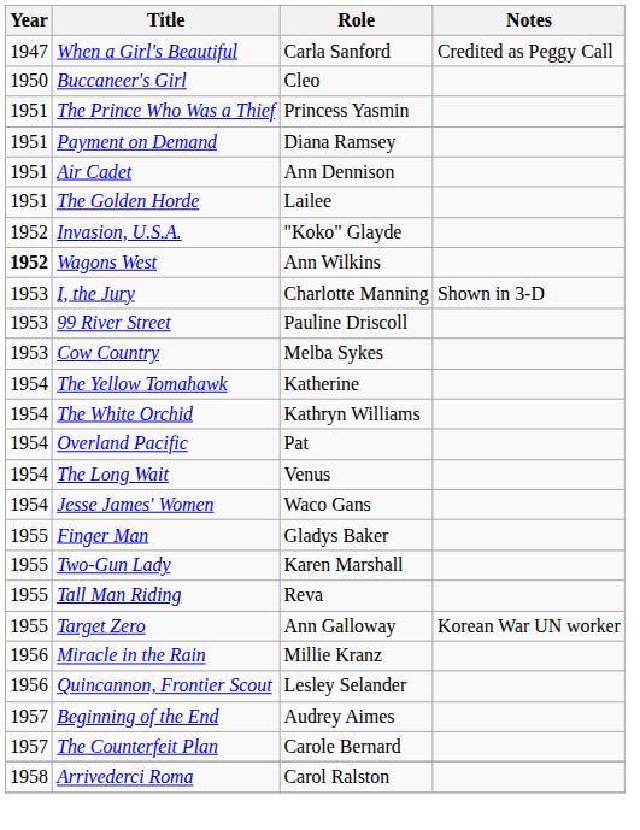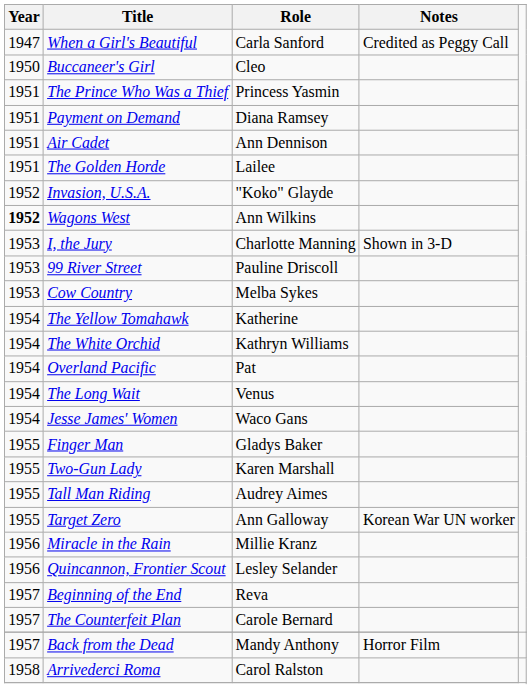 <table class="wikitable sortable">
 <tr>
 <th>Year</th>
 <th>Title</th>
 <th>Role</th>
 <th class="unsortable">Notes</th>
 </tr>
 <tr>
 <td>1947</td>
 <td><em><a href='#'>When a Girl's Beautiful</a></em></td>
 <td>Carla Sanford</td>
 <td>Credited as Peggy Call</td>
 </tr>
 <tr>
 <td>1950</td>
 <td><em><a href='#'>Buccaneer's Girl</a></em></td>
 <td>Cleo</td>
 <td></td>
 </tr>
 <tr>
 <td>1951</td>
 <td><em><a href='#'>The Prince Who Was a Thief</a></em></td>
 <td>Princess Yasmin</td>
 <td></td>
 </tr>
 <tr>
 <td>1951</td>
 <td><em><a href='#'>Payment on Demand</a></em></td>
 <td>Diana Ramsey</td>
 <td></td>
 </tr>
 <tr>
 <td>1951</td>
 <td><em><a href='#'>Air Cadet</a></em></td>
 <td>Ann Dennison</td>
 <td></td>
 </tr>
 <tr>
 <td>1951</td>
 <td><em><a href='#'>The Golden Horde</a></em></td>
 <td>Lailee</td>
 <td></td>
 </tr>
 <tr>
 <td>1952</td>
 <td><em><a href='#'>Invasion, U.S.A.</a></em></td>
 <td>"Koko" Glayde</td>
 <td></td>
 </tr>
 <tr>
 <td><strong>1952</strong></td>
 <td><em><a href='#'>Wagons West</a></em></td>
 <td>Ann Wilkins</td>
 <td></td>
 </tr>
 <tr>
 <td>1953</td>
 <td><em><a href='#'>I, the Jury</a></em></td>
 <td>Charlotte Manning</td>
 <td>Shown in 3-D</td>
 </tr>
 <tr>
 <td>1953</td>
 <td><em><a href='#'>99 River Street</a></em></td>
 <td>Pauline Driscoll</td>
 <td></td>
 </tr>
 <tr>
 <td>1953</td>
 <td><em><a href='#'>Cow Country</a></em></td>
 <td>Melba Sykes</td>
 <td></td>
 </tr>
 <tr>
 <td>1954</td>
 <td><em><a href='#'>The Yellow Tomahawk</a></em></td>
 <td>Katherine</td>
 <td></td>
 </tr>
 <tr>
 <td>1954</td>
 <td><em><a href='#'>The White Orchid</a></em></td>
 <td>Kathryn Williams</td>
 <td></td>
 </tr>
 <tr>
 <td>1954</td>
 <td><em><a href='#'>Overland Pacific</a></em></td>
 <td>Pat</td>
 <td></td>
 </tr>
 <tr>
 <td>1954</td>
 <td><em><a href='#'>The Long Wait</a></em></td>
 <td>Venus</td>
 <td></td>
 </tr>
 <tr>
 <td>1954</td>
 <td><em><a href='#'>Jesse James' Women</a></em></td>
 <td>Waco Gans</td>
 <td></td>
 </tr>
 <tr>
 <td>1955</td>
 <td><em><a href='#'>Finger Man</a></em></td>
 <td>Gladys Baker</td>
 <td></td>
 </tr>
 <tr>
 <td>1955</td>
 <td><em><a href='#'>Two-Gun Lady</a></em></td>
 <td>Karen Marshall</td>
 <td></td>
 </tr>
 <tr>
 <td>1955</td>
 <td><em><a href='#'>Tall Man Riding</a></em></td>
-<td>Reva</td>
+<td>Audrey Aimes</td>
 <td></td>
 </tr>
 <tr>
 <td>1955</td>
 <td><em><a href='#'>Target Zero</a></em></td>
 <td>Ann Galloway</td>
 <td>Korean War UN worker</td>
 </tr>
 <tr>
 <td>1956</td>
 <td><em><a href='#'>Miracle in the Rain</a></em></td>
 <td>Millie Kranz</td>
 <td></td>
 </tr>
 <tr>
 <td>1956</td>
 <td><em><a href='#'>Quincannon, Frontier Scout</a></em></td>
 <td>Lesley Selander</td>
 <td></td>
 </tr>
 <tr>
 <td>1957</td>
 <td><em><a href='#'>Beginning of the End</a></em></td>
-<td>Audrey Aimes</td>
+<td>Reva</td>
 <td></td>
 </tr>
 <tr>
 <td>1957</td>
 <td><em><a href='#'>The Counterfeit Plan</a></em></td>
 <td>Carole Bernard</td>
 <td></td>
 </tr>
 <tr>
 </tr>
 <tr>
+<td>1957</td>
+<td><em><a href='#'>Back from the Dead</a></em></td>
+<td>Mandy Anthony</td>
+<td>Horror Film</td>
+<td></td>
+</tr>
+<tr>
 <td>1958</td>
 <td><em><a href='#'>Arrivederci Roma</a></em></td>
 <td>Carol Ralston</td>
 <td></td>
 </tr>
 <tr>
 </tr>
 </table>
